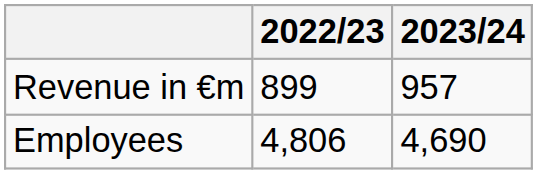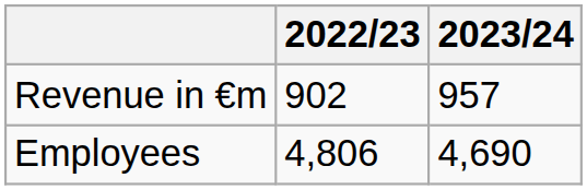 <table class="wikitable">
 <tr>
 <th></th>
 <th>2022/23</th>
 <th>2023/24</th>
 </tr>
 <tr>
 <td>Revenue in €m</td>
-<td>899</td>
+<td>902</td>
 <td>957</td>
 </tr>
 <tr>
 <td>Employees</td>
 <td>4,806</td>
 <td>4,690</td>
 </tr>
 </table>
